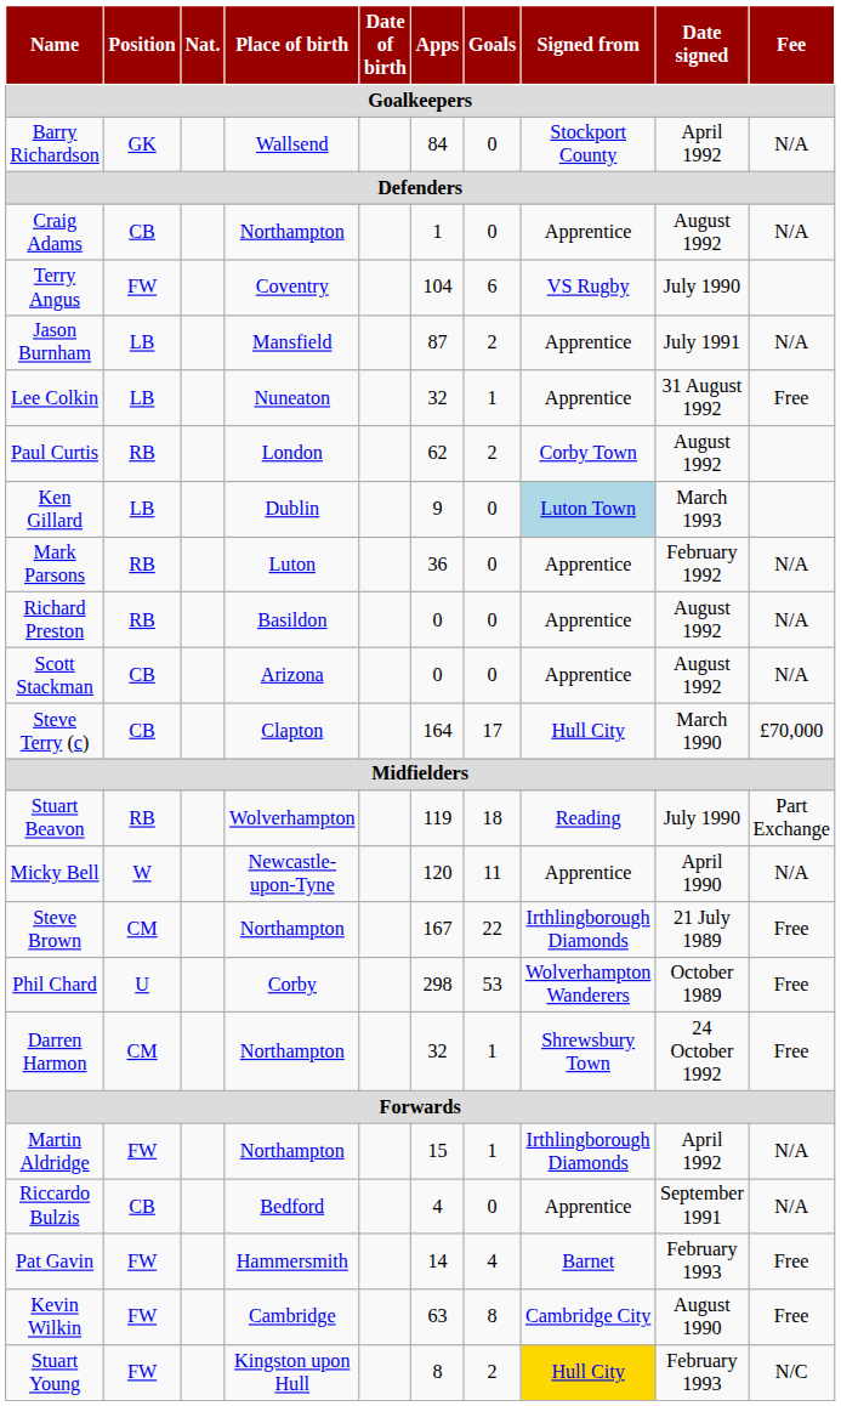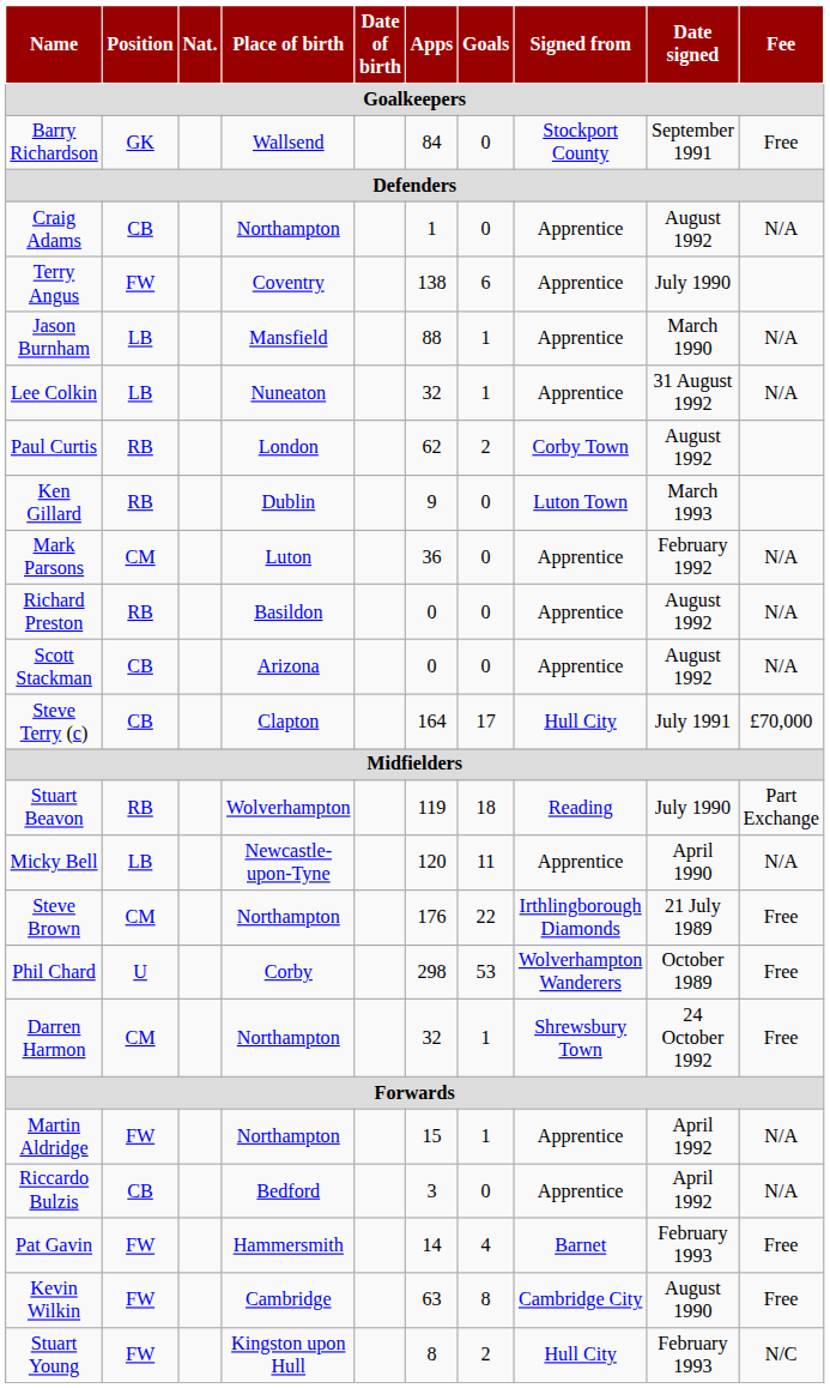 <table class="wikitable" style="text-align:center; font-size:90%; width:90%;">
 <tr>
 <th style="background:#900; color:white; border:1px solid #FFF; text-align:center;">Name</th>
 <th style="background:#900; color:white; border:1px solid #FFF; text-align:center;">Position</th>
 <th style="background:#900; color:white; border:1px solid #FFF; text-align:center;">Nat.</th>
 <th style="background:#900; color:white; border:1px solid #FFF; text-align:center;">Place of birth</th>
 <th style="background:#900; color:white; border:1px solid #FFF; text-align:center;">Date of birth</th>
 <th style="background:#900; color:white; border:1px solid #FFF; text-align:center;">Apps</th>
 <th style="background:#900; color:white; border:1px solid #FFF; text-align:center;">Goals</th>
 <th style="background:#900; color:white; border:1px solid #FFF; text-align:center;">Signed from</th>
 <th style="background:#900; color:white; border:1px solid #FFF; text-align:center;">Date signed</th>
 <th style="background:#900; color:white; border:1px solid #FFF; text-align:center;">Fee</th>
 </tr>
 <tr>
 <th colspan="12" style="background:#dcdcdc; text-align:center;">Goalkeepers</th>
 </tr>
 <tr>
 <td><a href='#'>Barry Richardson</a></td>
 <td><a href='#'>GK</a></td>
 <td></td>
 <td><a href='#'>Wallsend</a></td>
 <td></td>
 <td>84</td>
 <td>0</td>
 <td><a href='#'>Stockport County</a></td>
-<td>April 1992</td>
-<td>N/A</td>
+<td>September 1991</td>
+<td>Free</td>
 </tr>
 <tr>
 <th colspan="12" style="background:#dcdcdc; text-align:center;">Defenders</th>
 </tr>
 <tr>
 <td><a href='#'>Craig Adams</a></td>
 <td><a href='#'>CB</a></td>
 <td></td>
 <td><a href='#'>Northampton</a></td>
 <td></td>
 <td>1</td>
 <td>0</td>
 <td>Apprentice</td>
 <td>August 1992</td>
 <td>N/A</td>
 </tr>
 <tr>
 <td><a href='#'>Terry Angus</a></td>
 <td><a href='#'>FW</a></td>
 <td></td>
 <td><a href='#'>Coventry</a></td>
 <td></td>
-<td>104</td>
+<td>138</td>
 <td>6</td>
-<td><a href='#'>VS Rugby</a></td>
+<td>Apprentice</td>
 <td>July 1990</td>
 <td></td>
 </tr>
 <tr>
 <td><a href='#'>Jason Burnham</a></td>
 <td><a href='#'>LB</a></td>
 <td></td>
 <td><a href='#'>Mansfield</a></td>
 <td></td>
-<td>87</td>
-<td>2</td>
+<td>88</td>
+<td>1</td>
 <td>Apprentice</td>
-<td>July 1991</td>
+<td>March 1990</td>
 <td>N/A</td>
 </tr>
 <tr>
 <td><a href='#'>Lee Colkin</a></td>
 <td><a href='#'>LB</a></td>
 <td></td>
 <td><a href='#'>Nuneaton</a></td>
 <td></td>
 <td>32</td>
 <td>1</td>
 <td>Apprentice</td>
 <td>31 August 1992</td>
-<td>Free</td>
+<td>N/A</td>
 </tr>
 <tr>
 <td><a href='#'>Paul Curtis</a></td>
 <td><a href='#'>RB</a></td>
 <td></td>
 <td><a href='#'>London</a></td>
 <td></td>
 <td>62</td>
 <td>2</td>
 <td><a href='#'>Corby Town</a></td>
 <td>August 1992</td>
 <td></td>
 </tr>
 <tr>
 <td><a href='#'>Ken Gillard</a></td>
-<td><a href='#'>LB</a></td>
+<td><a href='#'>RB</a></td>
 <td></td>
 <td><a href='#'>Dublin</a></td>
 <td></td>
 <td>9</td>
 <td>0</td>
-<td style="background: lightblue;"><a href='#'>Luton Town</a></td>
+<td><a href='#'>Luton Town</a></td>
 <td>March 1993</td>
 <td></td>
 </tr>
 <tr>
 <td><a href='#'>Mark Parsons</a></td>
-<td><a href='#'>RB</a></td>
+<td><a href='#'>CM</a></td>
 <td></td>
 <td><a href='#'>Luton</a></td>
 <td></td>
 <td>36</td>
 <td>0</td>
 <td>Apprentice</td>
 <td>February 1992</td>
 <td>N/A</td>
 </tr>
 <tr>
 <td><a href='#'>Richard Preston</a></td>
 <td><a href='#'>RB</a></td>
 <td></td>
 <td><a href='#'>Basildon</a></td>
 <td></td>
 <td>0</td>
 <td>0</td>
 <td>Apprentice</td>
 <td>August 1992</td>
 <td>N/A</td>
 </tr>
 <tr>
 <td><a href='#'>Scott Stackman</a></td>
 <td><a href='#'>CB</a></td>
 <td></td>
 <td><a href='#'>Arizona</a></td>
 <td></td>
 <td>0</td>
 <td>0</td>
 <td>Apprentice</td>
 <td>August 1992</td>
 <td>N/A</td>
 </tr>
 <tr>
 <td><a href='#'>Steve Terry</a> (<a href='#'>c</a>)</td>
 <td><a href='#'>CB</a></td>
 <td></td>
 <td><a href='#'>Clapton</a></td>
 <td></td>
 <td>164</td>
 <td>17</td>
 <td><a href='#'>Hull City</a></td>
-<td>March 1990</td>
+<td>July 1991</td>
 <td>£70,000</td>
 </tr>
 <tr>
 <th colspan="12" style="background:#dcdcdc; text-align:center;">Midfielders</th>
 </tr>
 <tr>
 <td><a href='#'>Stuart Beavon</a></td>
 <td><a href='#'>RB</a></td>
 <td></td>
 <td><a href='#'>Wolverhampton</a></td>
 <td></td>
 <td>119</td>
 <td>18</td>
 <td><a href='#'>Reading</a></td>
 <td>July 1990</td>
 <td>Part Exchange</td>
 </tr>
 <tr>
 <td><a href='#'>Micky Bell</a></td>
-<td><a href='#'>W</a></td>
+<td><a href='#'>LB</a></td>
 <td></td>
 <td><a href='#'>Newcastle-upon-Tyne</a></td>
 <td></td>
 <td>120</td>
 <td>11</td>
 <td>Apprentice</td>
 <td>April 1990</td>
 <td>N/A</td>
 </tr>
 <tr>
 <td><a href='#'>Steve Brown</a></td>
 <td><a href='#'>CM</a></td>
 <td></td>
 <td><a href='#'>Northampton</a></td>
 <td></td>
-<td>167</td>
+<td>176</td>
 <td>22</td>
 <td><a href='#'>Irthlingborough Diamonds</a></td>
 <td>21 July 1989</td>
 <td>Free</td>
 </tr>
 <tr>
 <td><a href='#'>Phil Chard</a></td>
 <td><a href='#'>U</a></td>
 <td></td>
 <td><a href='#'>Corby</a></td>
 <td></td>
 <td>298</td>
 <td>53</td>
 <td><a href='#'>Wolverhampton Wanderers</a></td>
 <td>October 1989</td>
 <td>Free</td>
 </tr>
 <tr>
 <td><a href='#'>Darren Harmon</a></td>
 <td><a href='#'>CM</a></td>
 <td></td>
 <td><a href='#'>Northampton</a></td>
 <td></td>
 <td>32</td>
 <td>1</td>
 <td><a href='#'>Shrewsbury Town</a></td>
 <td>24 October 1992</td>
 <td>Free</td>
 </tr>
 <tr>
 <th colspan="12" style="background:#dcdcdc; text-align:center;">Forwards</th>
 </tr>
 <tr>
 <td><a href='#'>Martin Aldridge</a></td>
 <td><a href='#'>FW</a></td>
 <td></td>
 <td><a href='#'>Northampton</a></td>
 <td></td>
 <td>15</td>
 <td>1</td>
-<td><a href='#'>Irthlingborough Diamonds</a></td>
+<td>Apprentice</td>
 <td>April 1992</td>
 <td>N/A</td>
 </tr>
 <tr>
 <td><a href='#'>Riccardo Bulzis</a></td>
 <td><a href='#'>CB</a></td>
 <td></td>
 <td><a href='#'>Bedford</a></td>
 <td></td>
-<td>4</td>
+<td>3</td>
 <td>0</td>
 <td>Apprentice</td>
-<td>September 1991</td>
+<td>April 1992</td>
 <td>N/A</td>
 </tr>
 <tr>
 <td><a href='#'>Pat Gavin</a></td>
 <td><a href='#'>FW</a></td>
 <td></td>
 <td><a href='#'>Hammersmith</a></td>
 <td></td>
 <td>14</td>
 <td>4</td>
 <td><a href='#'>Barnet</a></td>
 <td>February 1993</td>
 <td>Free</td>
 </tr>
 <tr>
 <td><a href='#'>Kevin Wilkin</a></td>
 <td><a href='#'>FW</a></td>
 <td></td>
 <td><a href='#'>Cambridge</a></td>
 <td></td>
 <td>63</td>
 <td>8</td>
 <td><a href='#'>Cambridge City</a></td>
 <td>August 1990</td>
 <td>Free</td>
 </tr>
 <tr>
 <td><a href='#'>Stuart Young</a></td>
 <td><a href='#'>FW</a></td>
 <td></td>
 <td><a href='#'>Kingston upon Hull</a></td>
 <td></td>
 <td>8</td>
 <td>2</td>
-<td style="background: gold;"><a href='#'>Hull City</a></td>
+<td><a href='#'>Hull City</a></td>
 <td>February 1993</td>
 <td>N/C</td>
 </tr>
 </table>
